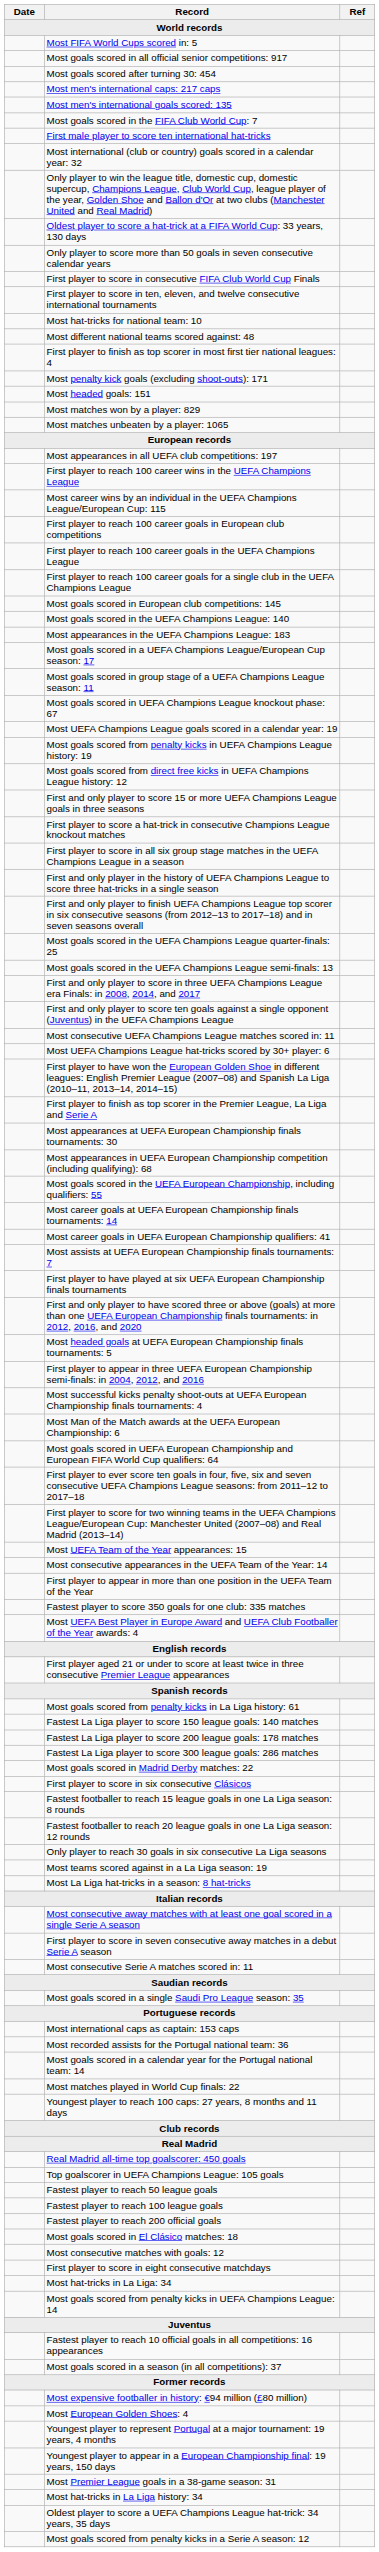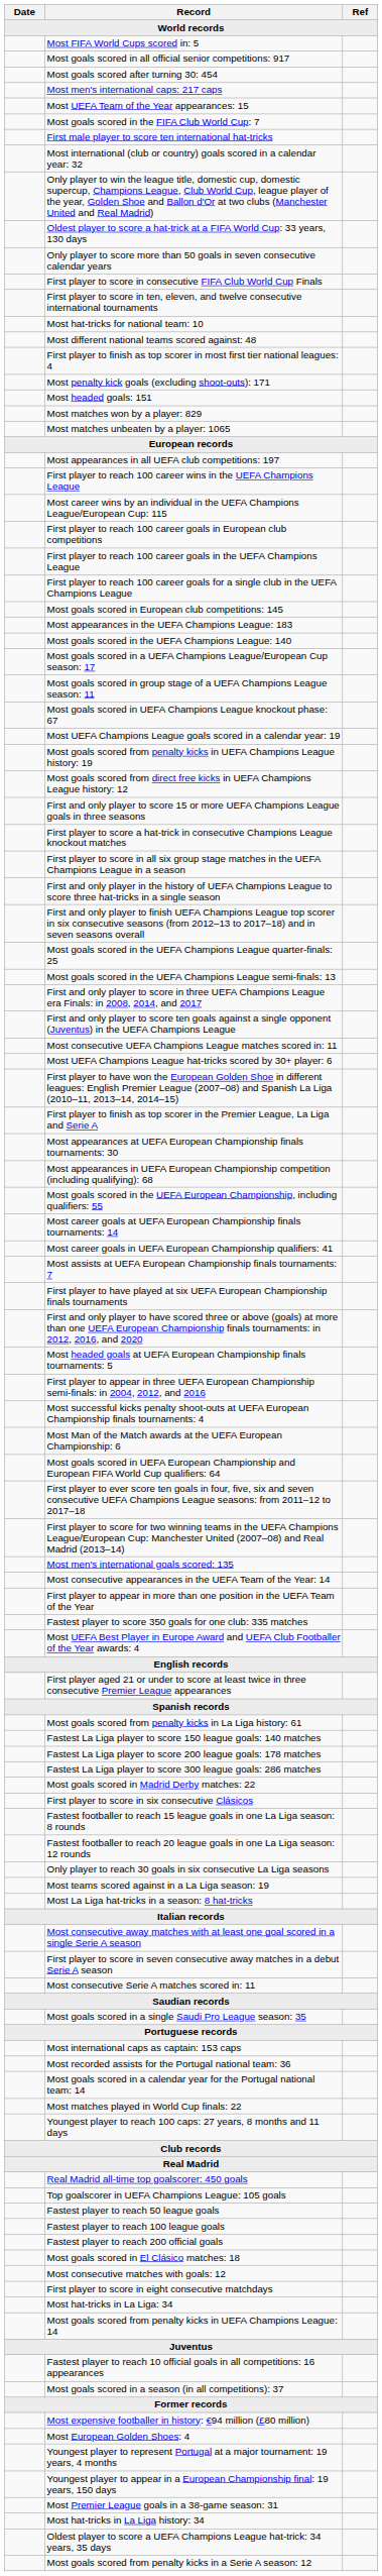 <table class="wikitable">
 <tr>
 <th scope="col" width=5%>Date</th>
 <th scope="col" style="width:45%;">Record</th>
 <th scope="col" width=5%>Ref</th>
 </tr>
 <tr>
 <td colspan="3" style="background: #ececec; vertical-align: middle; text-align: center; " class="table-na"><strong>World records</strong></td>
 </tr>
 <tr>
 <td></td>
 <td><a href='#'>Most FIFA World Cups scored</a> in: 5</td>
 <td></td>
 </tr>
 <tr>
 <td></td>
 <td>Most goals scored in all official senior competitions: 917</td>
 <td></td>
 </tr>
 <tr>
 <td></td>
 <td>Most goals scored after turning 30: 454</td>
 <td></td>
 </tr>
 <tr>
 <td></td>
 <td><a href='#'>Most men's international caps: 217 caps</a></td>
 <td></td>
 </tr>
 <tr>
 <td></td>
-<td><a href='#'>Most men's international goals scored: 135</a></td>
+<td>Most <a href='#'>UEFA Team of the Year</a> appearances: 15</td>
 <td></td>
 </tr>
 <tr>
 <td></td>
 <td>Most goals scored in the <a href='#'>FIFA Club World Cup</a>: 7</td>
 <td></td>
 </tr>
 <tr>
 <td></td>
 <td><a href='#'>First male player to score ten international hat-tricks</a></td>
 <td></td>
 </tr>
 <tr>
 <td></td>
 <td>Most international (club or country) goals scored in a calendar year: 32</td>
 <td></td>
 </tr>
 <tr>
 <td></td>
 <td>Only player to win the league title, domestic cup, domestic supercup, <a href='#'>Champions League</a>, <a href='#'>Club World Cup</a>, league player of the year, <a href='#'>Golden Shoe</a> and <a href='#'>Ballon d'Or</a> at two clubs (<a href='#'>Manchester United</a> and <a href='#'>Real Madrid</a>)</td>
 <td></td>
 </tr>
 <tr>
 <td></td>
 <td><a href='#'>Oldest player to score a hat-trick at a FIFA World Cup</a>: 33 years, 130 days</td>
 <td></td>
 </tr>
 <tr>
 <td></td>
 <td>Only player to score more than 50 goals in seven consecutive calendar years</td>
 <td></td>
 </tr>
 <tr>
 <td></td>
 <td>First player to score in consecutive <a href='#'>FIFA Club World Cup</a> Finals</td>
 <td></td>
 </tr>
 <tr>
 <td></td>
 <td>First player to score in ten, eleven, and twelve consecutive international tournaments</td>
 <td></td>
 </tr>
 <tr>
 <td></td>
 <td>Most hat-tricks for national team: 10</td>
 <td></td>
 </tr>
 <tr>
 <td></td>
 <td>Most different national teams scored against: 48</td>
 <td></td>
 </tr>
 <tr>
 <td></td>
 <td>First player to finish as top scorer in most first tier national leagues: 4</td>
 <td></td>
 </tr>
 <tr>
 <td></td>
 <td>Most <a href='#'>penalty kick</a> goals (excluding <a href='#'>shoot-outs</a>): 171</td>
 <td></td>
 </tr>
 <tr>
 <td></td>
 <td>Most <a href='#'>headed</a> goals: 151</td>
 <td></td>
 </tr>
 <tr>
 <td></td>
 <td>Most matches won by a player: 829</td>
 <td></td>
 </tr>
 <tr>
 <td></td>
 <td>Most matches unbeaten by a player: 1065</td>
 <td></td>
 </tr>
 <tr>
 <td colspan="3" style="background: #ececec; vertical-align: middle; text-align: center; " class="table-na"><strong>European records</strong></td>
 </tr>
 <tr>
 <td></td>
 <td>Most appearances in all UEFA club competitions: 197</td>
 <td></td>
 </tr>
 <tr>
 <td></td>
 <td>First player to reach 100 career wins in the <a href='#'>UEFA Champions League</a></td>
 <td></td>
 </tr>
 <tr>
 <td></td>
 <td>Most career wins by an individual in the UEFA Champions League/European Cup: 115</td>
 <td></td>
 </tr>
 <tr>
 <td></td>
 <td>First player to reach 100 career goals in European club competitions</td>
 <td></td>
 </tr>
 <tr>
 <td></td>
 <td>First player to reach 100 career goals in the UEFA Champions League</td>
 <td></td>
 </tr>
 <tr>
 <td></td>
 <td>First player to reach 100 career goals for a single club in the UEFA Champions League</td>
 <td></td>
 </tr>
 <tr>
 <td></td>
 <td>Most goals scored in European club competitions: 145</td>
 <td></td>
 </tr>
 <tr>
 <td></td>
-<td>Most goals scored in the UEFA Champions League: 140</td>
+<td>Most appearances in the UEFA Champions League: 183</td>
 <td></td>
 </tr>
 <tr>
 <td></td>
-<td>Most appearances in the UEFA Champions League: 183</td>
+<td>Most goals scored in the UEFA Champions League: 140</td>
 <td></td>
 </tr>
 <tr>
 <td></td>
 <td>Most goals scored in a UEFA Champions League/European Cup season: <a href='#'>17</a></td>
 <td></td>
 </tr>
 <tr>
 <td></td>
 <td>Most goals scored in group stage of a UEFA Champions League season: <a href='#'>11</a></td>
 <td></td>
 </tr>
 <tr>
 <td></td>
 <td>Most goals scored in UEFA Champions League knockout phase: 67</td>
 <td></td>
 </tr>
 <tr>
 <td></td>
 <td>Most UEFA Champions League goals scored in a calendar year: 19</td>
 <td></td>
 </tr>
 <tr>
 <td></td>
 <td>Most goals scored from <a href='#'>penalty kicks</a> in UEFA Champions League history: 19</td>
 <td></td>
 </tr>
 <tr>
 <td></td>
 <td>Most goals scored from <a href='#'>direct free kicks</a> in UEFA Champions League history: 12</td>
 <td></td>
 </tr>
 <tr>
 <td></td>
 <td>First and only player to score 15 or more UEFA Champions League goals in three seasons</td>
 <td></td>
 </tr>
 <tr>
 <td></td>
 <td>First player to score a hat-trick in consecutive Champions League knockout matches</td>
 <td></td>
 </tr>
 <tr>
 <td></td>
 <td>First player to score in all six group stage matches in the UEFA Champions League in a season</td>
 <td></td>
 </tr>
 <tr>
 <td></td>
 <td>First and only player in the history of UEFA Champions League to score three hat-tricks in a single season</td>
 <td></td>
 </tr>
 <tr>
 <td></td>
 <td>First and only player to finish UEFA Champions League top scorer in six consecutive seasons (from 2012–13 to 2017–18) and in seven seasons overall</td>
 <td></td>
 </tr>
 <tr>
 <td></td>
 <td>Most goals scored in the UEFA Champions League quarter-finals: 25</td>
 <td></td>
 </tr>
 <tr>
 <td></td>
 <td>Most goals scored in the UEFA Champions League semi-finals: 13</td>
 <td></td>
 </tr>
 <tr>
 <td></td>
 <td>First and only player to score in three UEFA Champions League era Finals: in <a href='#'>2008</a>, <a href='#'>2014</a>, and <a href='#'>2017</a></td>
 <td></td>
 </tr>
 <tr>
 <td></td>
 <td>First and only player to score ten goals against a single opponent (<a href='#'>Juventus</a>) in the UEFA Champions League</td>
 <td></td>
 </tr>
 <tr>
 <td></td>
 <td>Most consecutive UEFA Champions League matches scored in: 11</td>
 <td></td>
 </tr>
 <tr>
 <td></td>
 <td>Most UEFA Champions League hat-tricks scored by 30+ player: 6</td>
 <td></td>
 </tr>
 <tr>
 <td></td>
 <td>First player to have won the <a href='#'>European Golden Shoe</a> in different leagues: English Premier League (2007–08) and Spanish La Liga (2010–11, 2013–14, 2014–15)</td>
 <td></td>
 </tr>
 <tr>
 <td></td>
 <td>First player to finish as top scorer in the Premier League, La Liga and <a href='#'>Serie A</a></td>
 <td></td>
 </tr>
 <tr>
 <td></td>
 <td>Most appearances at UEFA European Championship finals tournaments: 30</td>
 <td></td>
 </tr>
 <tr>
 <td></td>
 <td>Most appearances in UEFA European Championship competition (including qualifying): 68</td>
 <td></td>
 </tr>
 <tr>
 <td></td>
 <td>Most goals scored in the <a href='#'>UEFA European Championship</a>, including qualifiers: <a href='#'>55</a></td>
 <td></td>
 </tr>
 <tr>
 <td></td>
 <td>Most career goals at UEFA European Championship finals tournaments: <a href='#'>14</a></td>
 <td></td>
 </tr>
 <tr>
 <td></td>
 <td>Most career goals in UEFA European Championship qualifiers: 41</td>
 <td></td>
 </tr>
 <tr>
 <td></td>
 <td>Most assists at UEFA European Championship finals tournaments: <a href='#'>7</a></td>
 <td></td>
 </tr>
 <tr>
 <td></td>
 <td>First player to have played at six UEFA European Championship finals tournaments</td>
 <td></td>
 </tr>
 <tr>
 <td></td>
 <td>First and only player to have scored three or above (goals) at more than one <a href='#'>UEFA European Championship</a> finals tournaments: in <a href='#'>2012</a>, <a href='#'>2016</a>, and <a href='#'>2020</a></td>
 <td></td>
 </tr>
 <tr>
 <td></td>
 <td>Most <a href='#'>headed goals</a> at UEFA European Championship finals tournaments: 5</td>
 <td></td>
 </tr>
 <tr>
 <td></td>
 <td>First player to appear in three UEFA European Championship semi-finals: in <a href='#'>2004</a>, <a href='#'>2012</a>, and <a href='#'>2016</a></td>
 <td></td>
 </tr>
 <tr>
 <td></td>
 <td>Most successful kicks penalty shoot-outs at UEFA European Championship finals tournaments: 4</td>
 <td></td>
 </tr>
 <tr>
 <td></td>
 <td>Most Man of the Match awards at the UEFA European Championship: 6</td>
 <td></td>
 </tr>
 <tr>
 <td></td>
 <td>Most goals scored in UEFA European Championship and European FIFA World Cup qualifiers: 64</td>
 <td></td>
 </tr>
 <tr>
 <td></td>
 <td>First player to ever score ten goals in four, five, six and seven consecutive UEFA Champions League seasons: from 2011–12 to 2017–18</td>
 <td></td>
 </tr>
 <tr>
 <td></td>
 <td>First player to score for two winning teams in the UEFA Champions League/European Cup: Manchester United (2007–08) and Real Madrid (2013–14)</td>
 <td></td>
 </tr>
 <tr>
 <td></td>
-<td>Most <a href='#'>UEFA Team of the Year</a> appearances: 15</td>
+<td><a href='#'>Most men's international goals scored: 135</a></td>
 <td></td>
 </tr>
 <tr>
 <td></td>
 <td>Most consecutive appearances in the UEFA Team of the Year: 14</td>
 <td></td>
 </tr>
 <tr>
 <td></td>
 <td>First player to appear in more than one position in the UEFA Team of the Year</td>
 <td></td>
 </tr>
 <tr>
 <td></td>
 <td>Fastest player to score 350 goals for one club: 335 matches</td>
 <td></td>
 </tr>
 <tr>
 <td></td>
 <td>Most <a href='#'>UEFA Best Player in Europe Award</a> and <a href='#'>UEFA Club Footballer of the Year</a> awards: 4</td>
 <td></td>
 </tr>
 <tr>
 <td colspan="3" style="background: #ececec; vertical-align: middle; text-align: center; " class="table-na"><strong>English records</strong></td>
 </tr>
 <tr>
 <td></td>
 <td>First player aged 21 or under to score at least twice in three consecutive <a href='#'>Premier League</a> appearances</td>
 <td></td>
 </tr>
 <tr>
 <td colspan="3" style="background: #ececec; vertical-align: middle; text-align: center; " class="table-na"><strong>Spanish records</strong></td>
 </tr>
 <tr>
 <td></td>
 <td>Most goals scored from <a href='#'>penalty kicks</a> in La Liga history: 61</td>
 <td></td>
 </tr>
 <tr>
 <td></td>
 <td>Fastest La Liga player to score 150 league goals: 140 matches</td>
 <td></td>
 </tr>
 <tr>
 <td></td>
 <td>Fastest La Liga player to score 200 league goals: 178 matches</td>
 <td></td>
 </tr>
 <tr>
 <td></td>
 <td>Fastest La Liga player to score 300 league goals: 286 matches</td>
 <td></td>
 </tr>
 <tr>
 <td></td>
 <td>Most goals scored in <a href='#'>Madrid Derby</a> matches: 22</td>
 <td></td>
 </tr>
 <tr>
 <td></td>
 <td>First player to score in six consecutive <a href='#'>Clásicos</a></td>
 <td></td>
 </tr>
 <tr>
 <td></td>
 <td>Fastest footballer to reach 15 league goals in one La Liga season: 8 rounds</td>
 <td></td>
 </tr>
 <tr>
 <td></td>
 <td>Fastest footballer to reach 20 league goals in one La Liga season: 12 rounds</td>
 <td></td>
 </tr>
 <tr>
 <td></td>
 <td>Only player to reach 30 goals in six consecutive La Liga seasons</td>
 <td></td>
 </tr>
 <tr>
 <td></td>
 <td>Most teams scored against in a La Liga season: 19</td>
 <td></td>
 </tr>
 <tr>
 <td></td>
 <td>Most La Liga hat-tricks in a season: <a href='#'>8 hat-tricks</a></td>
 <td></td>
 </tr>
 <tr>
 <td colspan="3" style="background: #ececec; vertical-align: middle; text-align: center; " class="table-na"><strong>Italian records</strong></td>
 </tr>
 <tr>
 <td></td>
 <td><a href='#'>Most consecutive away matches with at least one goal scored in a single Serie A season</a></td>
 <td></td>
 </tr>
 <tr>
 <td></td>
 <td>First player to score in seven consecutive away matches in a debut <a href='#'>Serie A</a> season</td>
 <td></td>
 </tr>
 <tr>
 <td></td>
 <td>Most consecutive Serie A matches scored in: 11</td>
 <td></td>
 </tr>
 <tr>
 <td colspan="3" style="background: #ececec; vertical-align: middle; text-align: center; " class="table-na"><strong>Saudian records</strong></td>
 </tr>
 <tr>
 <td></td>
 <td>Most goals scored in a single <a href='#'>Saudi Pro League</a> season: <a href='#'>35</a></td>
 <td></td>
 </tr>
 <tr>
 <td colspan="3" style="background: #ececec; vertical-align: middle; text-align: center; " class="table-na"><strong>Portuguese records</strong></td>
 </tr>
 <tr>
 <td></td>
 <td>Most international caps as captain: 153 caps</td>
 <td></td>
 </tr>
 <tr>
 <td></td>
 <td>Most recorded assists for the Portugal national team: 36</td>
 <td></td>
 </tr>
 <tr>
 <td></td>
 <td>Most goals scored in a calendar year for the Portugal national team: 14</td>
 <td></td>
 </tr>
 <tr>
 <td></td>
 <td>Most matches played in World Cup finals: 22</td>
 <td></td>
 </tr>
 <tr>
 <td></td>
 <td>Youngest player to reach 100 caps: 27 years, 8 months and 11 days</td>
 <td></td>
 </tr>
 <tr>
 <td colspan="3" style="background: #ececec; vertical-align: middle; text-align: center; " class="table-na"><strong>Club records</strong></td>
 </tr>
 <tr>
 <td colspan="3" style="background: #ececec; vertical-align: middle; text-align: center; " class="table-na"><strong>Real Madrid</strong></td>
 </tr>
 <tr>
 <td></td>
 <td><a href='#'>Real Madrid all-time top goalscorer: 450 goals</a></td>
 <td></td>
 </tr>
 <tr>
 <td></td>
 <td>Top goalscorer in UEFA Champions League: 105 goals</td>
 <td></td>
 </tr>
 <tr>
 <td></td>
 <td>Fastest player to reach 50 league goals</td>
 <td></td>
 </tr>
 <tr>
 <td></td>
 <td>Fastest player to reach 100 league goals</td>
 <td></td>
 </tr>
 <tr>
 <td></td>
 <td>Fastest player to reach 200 official goals</td>
 <td></td>
 </tr>
 <tr>
 <td></td>
 <td>Most goals scored in <a href='#'>El Clásico</a> matches: 18</td>
 <td></td>
 </tr>
 <tr>
 <td></td>
 <td>Most consecutive matches with goals: 12</td>
 <td></td>
 </tr>
 <tr>
 <td></td>
 <td>First player to score in eight consecutive matchdays</td>
 <td></td>
 </tr>
 <tr>
 <td></td>
 <td>Most hat-tricks in La Liga: 34</td>
 <td></td>
 </tr>
 <tr>
 <td></td>
 <td>Most goals scored from penalty kicks in UEFA Champions League: 14</td>
 <td></td>
 </tr>
 <tr>
 <td colspan="3" style="background: #ececec; vertical-align: middle; text-align: center; " class="table-na"><strong>Juventus</strong></td>
 </tr>
 <tr>
 <td></td>
 <td>Fastest player to reach 10 official goals in all competitions: 16 appearances</td>
 <td></td>
 </tr>
 <tr>
 <td></td>
 <td>Most goals scored in a season (in all competitions): 37</td>
 <td></td>
 </tr>
 <tr>
 <td colspan="3" style="background: #ececec; vertical-align: middle; text-align: center; " class="table-na"><strong>Former records</strong></td>
 </tr>
 <tr>
 <td></td>
 <td><a href='#'>Most expensive footballer in history</a>: <a href='#'>€</a>94 million (<a href='#'>£</a>80 million)</td>
 <td></td>
 </tr>
 <tr>
 <td></td>
 <td>Most <a href='#'>European Golden Shoes</a>: 4</td>
 <td></td>
 </tr>
 <tr>
 <td></td>
 <td>Youngest player to represent <a href='#'>Portugal</a> at a major tournament: 19 years, 4 months</td>
 <td></td>
 </tr>
 <tr>
 <td></td>
 <td>Youngest player to appear in a <a href='#'>European Championship final</a>: 19 years, 150 days</td>
 <td></td>
 </tr>
 <tr>
 <td></td>
 <td>Most <a href='#'>Premier League</a> goals in a 38-game season: 31</td>
 <td></td>
 </tr>
 <tr>
 <td></td>
 <td>Most hat-tricks in <a href='#'>La Liga</a> history: 34</td>
 <td></td>
 </tr>
 <tr>
 <td></td>
 <td>Oldest player to score a UEFA Champions League hat-trick: 34 years, 35 days</td>
 <td></td>
 </tr>
 <tr>
 <td></td>
 <td>Most goals scored from penalty kicks in a Serie A season: 12</td>
 <td></td>
 </tr>
 </table>
